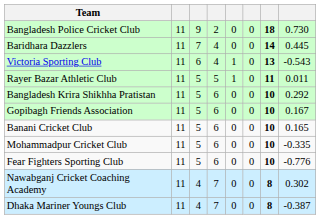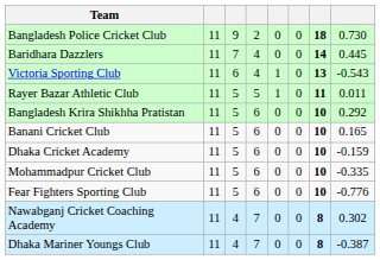 <table class="wikitable" style="text-align:center">
 <tr>
 <th style="width:250px">Team</th>
 <th width="20"></th>
 <th width="20"></th>
 <th width="20"></th>
 <th width="20"></th>
 <th width="20"></th>
 <th width="20"></th>
 <th width="50"></th>
 </tr>
 <tr style="background:#cfc">
 <td style="text-align:left;">Bangladesh Police Cricket Club</td>
 <td>11</td>
 <td>9</td>
 <td>2</td>
 <td>0</td>
 <td>0</td>
 <td><strong>18</strong></td>
 <td>0.730</td>
 </tr>
 <tr style="background:#cfc">
 <td style="text-align:left;">Baridhara Dazzlers</td>
 <td>11</td>
 <td>7</td>
 <td>4</td>
 <td>0</td>
 <td>0</td>
 <td><strong>14</strong></td>
 <td>0.445</td>
 </tr>
 <tr style="background:#cfc">
 <td style="text-align:left;"><a href='#'>Victoria Sporting Club</a></td>
 <td>11</td>
 <td>6</td>
 <td>4</td>
 <td>1</td>
 <td>0</td>
 <td><strong>13</strong></td>
 <td>-0.543</td>
 </tr>
 <tr style="background:#cfc">
 <td style="text-align:left;">Rayer Bazar Athletic Club</td>
 <td>11</td>
 <td>5</td>
 <td>5</td>
 <td>1</td>
 <td>0</td>
 <td><strong>11</strong></td>
 <td>0.011</td>
 </tr>
 <tr style="background:#cfc">
 <td style="text-align:left;">Bangladesh Krira Shikhha Pratistan</td>
 <td>11</td>
 <td>5</td>
 <td>6</td>
 <td>0</td>
 <td>0</td>
 <td><strong>10</strong></td>
 <td>0.292</td>
 </tr>
-<tr style="background:#cfc">
-<td style="text-align:left;">Gopibagh Friends Association</td>
-<td>11</td>
-<td>5</td>
-<td>6</td>
-<td>0</td>
-<td>0</td>
-<td><strong>10</strong></td>
-<td>0.167</td>
-</tr>
 <tr>
 <td style="text-align:left;">Banani Cricket Club</td>
 <td>11</td>
 <td>5</td>
 <td>6</td>
 <td>0</td>
 <td>0</td>
 <td><strong>10</strong></td>
 <td>0.165</td>
+</tr>
+<tr>
+<td style="text-align:left;">Dhaka Cricket Academy</td>
+<td>11</td>
+<td>5</td>
+<td>6</td>
+<td>0</td>
+<td>0</td>
+<td><strong>10</strong></td>
+<td>-0.159</td>
 </tr>
 <tr>
 <td style="text-align:left;">Mohammadpur Cricket Club</td>
 <td>11</td>
 <td>5</td>
 <td>6</td>
 <td>0</td>
 <td>0</td>
 <td><strong>10</strong></td>
 <td>-0.335</td>
 </tr>
 <tr>
 <td style="text-align:left;">Fear Fighters Sporting Club</td>
 <td>11</td>
 <td>5</td>
 <td>6</td>
 <td>0</td>
 <td>0</td>
 <td><strong>10</strong></td>
 <td>-0.776</td>
 </tr>
 <tr style="background:#cef">
 <td style="text-align:left;">Nawabganj Cricket Coaching Academy</td>
 <td>11</td>
 <td>4</td>
 <td>7</td>
 <td>0</td>
 <td>0</td>
 <td><strong>8</strong></td>
 <td>0.302</td>
 </tr>
 <tr style="background:#cef">
 <td style="text-align:left;">Dhaka Mariner Youngs Club</td>
 <td>11</td>
 <td>4</td>
 <td>7</td>
 <td>0</td>
 <td>0</td>
 <td><strong>8</strong></td>
 <td>-0.387</td>
 </tr>
 </table>
